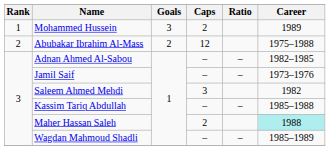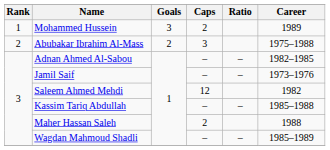 <table class="wikitable sortable" style="text-align: center;">
 <tr>
 </tr>
 <tr>
 <th width=30px>Rank</th>
 <th class="unsortable" width=185px>Name</th>
 <th width=50px>Goals</th>
 <th width=50px>Caps</th>
 <th width=50px>Ratio</th>
 <th class="unsortable" width=100px>Career</th>
 </tr>
 <tr>
 <td>1</td>
 <td align="left"><a href='#'>Mohammed Hussein</a></td>
 <td>3</td>
 <td>2</td>
 <td></td>
 <td>1989</td>
 </tr>
 <tr>
 <td>2</td>
 <td align="left"><a href='#'>Abubakar Ibrahim Al-Mass</a></td>
 <td>2</td>
-<td>12</td>
+<td>3</td>
 <td></td>
 <td>1975–1988</td>
 </tr>
 <tr>
 <td rowspan=6>3</td>
 <td align="left"><a href='#'>Adnan Ahmed Al-Sabou</a></td>
 <td rowspan=6>1</td>
 <td>–</td>
 <td>–</td>
 <td>1982–1985</td>
 </tr>
 <tr>
 <td align="left"><a href='#'>Jamil Saif</a></td>
 <td>–</td>
 <td>–</td>
 <td>1973–1976</td>
 </tr>
 <tr>
 <td align="left"><a href='#'>Saleem Ahmed Mehdi</a></td>
-<td>3</td>
+<td>12</td>
 <td></td>
 <td>1982</td>
 </tr>
 <tr>
 <td align="left"><a href='#'>Kassim Tariq Abdullah</a></td>
 <td>–</td>
 <td>–</td>
 <td>1985–1988</td>
 </tr>
 <tr>
 <td align="left"><a href='#'>Maher Hassan Saleh</a></td>
 <td>2</td>
 <td></td>
-<td style="background: paleturquoise;">1988</td>
+<td>1988</td>
 </tr>
 <tr>
 <td align="left"><a href='#'>Wagdan Mahmoud Shadli</a></td>
 <td>–</td>
 <td>–</td>
 <td>1985–1989</td>
 </tr>
 <tr>
 </tr>
 </table>
